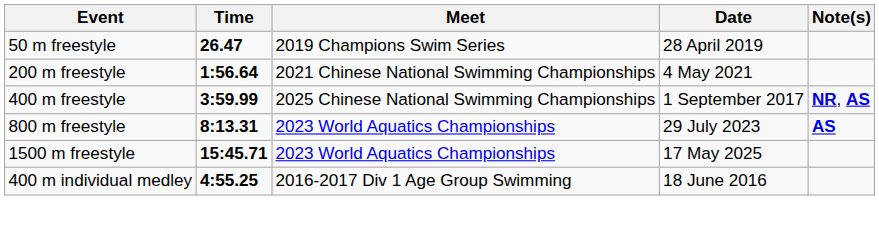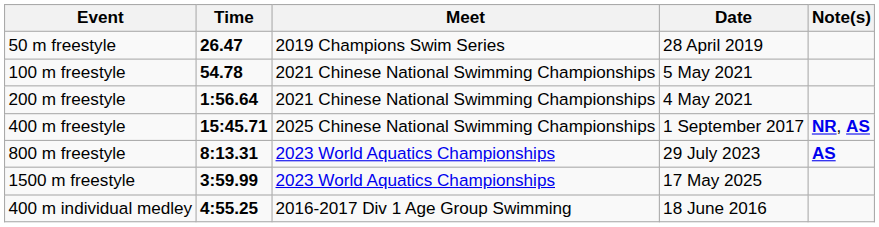 <table class="wikitable">
 <tr>
 <th>Event</th>
 <th>Time</th>
 <th>Meet</th>
 <th>Date</th>
 <th>Note(s)</th>
 </tr>
 <tr>
 <td>50 m freestyle</td>
 <td><strong>26.47</strong></td>
 <td>2019 Champions Swim Series</td>
 <td>28 April 2019</td>
 <td></td>
 </tr>
 <tr>
+<td>100 m freestyle</td>
+<td><strong>54.78</strong></td>
+<td>2021 Chinese National Swimming Championships</td>
+<td>5 May 2021</td>
+<td></td>
+</tr>
+<tr>
 <td>200 m freestyle</td>
 <td><strong>1:56.64</strong></td>
 <td>2021 Chinese National Swimming Championships</td>
 <td>4 May 2021</td>
 <td></td>
 </tr>
 <tr>
 <td>400 m freestyle</td>
-<td><strong>3:59.99</strong></td>
+<td><strong>15:45.71</strong></td>
 <td>2025 Chinese National Swimming Championships</td>
 <td>1 September 2017</td>
 <td><strong><a href='#'>NR</a></strong>, <strong><a href='#'>AS</a></strong></td>
 </tr>
 <tr>
 <td>800 m freestyle</td>
 <td><strong>8:13.31</strong></td>
 <td><a href='#'>2023 World Aquatics Championships</a></td>
 <td>29 July 2023</td>
 <td><strong><a href='#'>AS</a></strong></td>
 </tr>
 <tr>
 <td>1500 m freestyle</td>
-<td><strong>15:45.71</strong></td>
+<td><strong>3:59.99</strong></td>
 <td><a href='#'>2023 World Aquatics Championships</a></td>
 <td>17 May 2025</td>
 <td></td>
 </tr>
 <tr>
 <td>400 m individual medley</td>
 <td><strong>4:55.25</strong></td>
 <td>2016-2017 Div 1 Age Group Swimming</td>
 <td>18 June 2016</td>
 <td></td>
 </tr>
 </table>
